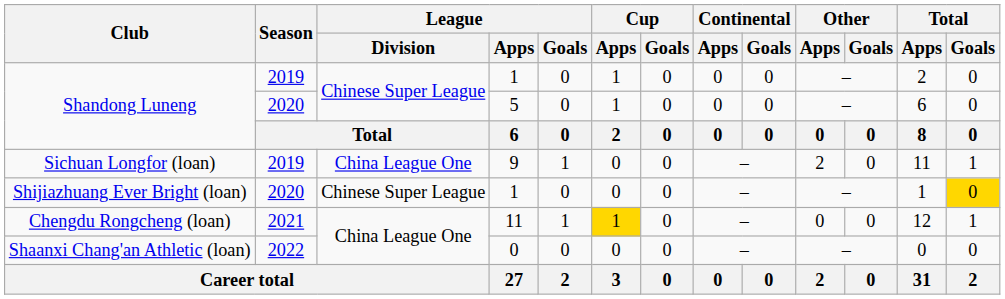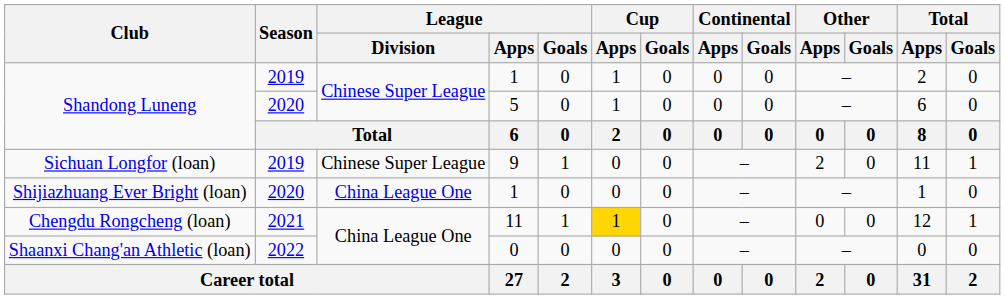 <table class="wikitable" style="text-align: center">
 <tr>
 <th rowspan="2">Club</th>
 <th rowspan="2">Season</th>
 <th colspan="3">League</th>
 <th colspan="2">Cup</th>
 <th colspan="2">Continental</th>
 <th colspan="2">Other</th>
 <th colspan="2">Total</th>
 </tr>
 <tr>
 <th>Division</th>
 <th>Apps</th>
 <th>Goals</th>
 <th>Apps</th>
 <th>Goals</th>
 <th>Apps</th>
 <th>Goals</th>
 <th>Apps</th>
 <th>Goals</th>
 <th>Apps</th>
 <th>Goals</th>
 </tr>
 <tr>
 <td rowspan="3"><a href='#'>Shandong Luneng</a></td>
 <td><a href='#'>2019</a></td>
 <td rowspan="2"><a href='#'>Chinese Super League</a></td>
 <td>1</td>
 <td>0</td>
 <td>1</td>
 <td>0</td>
 <td>0</td>
 <td>0</td>
 <td colspan="2">–</td>
 <td>2</td>
 <td>0</td>
 </tr>
 <tr>
 <td><a href='#'>2020</a></td>
 <td>5</td>
 <td>0</td>
 <td>1</td>
 <td>0</td>
 <td>0</td>
 <td>0</td>
 <td colspan="2">–</td>
 <td>6</td>
 <td>0</td>
 </tr>
 <tr>
 <th colspan=2>Total</th>
 <th>6</th>
 <th>0</th>
 <th>2</th>
 <th>0</th>
 <th>0</th>
 <th>0</th>
 <th>0</th>
 <th>0</th>
 <th>8</th>
 <th>0</th>
 </tr>
 <tr>
 <td><a href='#'>Sichuan Longfor</a> (loan)</td>
 <td><a href='#'>2019</a></td>
-<td><a href='#'>China League One</a></td>
+<td>Chinese Super League</td>
 <td>9</td>
 <td>1</td>
 <td>0</td>
 <td>0</td>
 <td colspan="2">–</td>
 <td>2</td>
 <td>0</td>
 <td>11</td>
 <td>1</td>
 </tr>
 <tr>
 <td><a href='#'>Shijiazhuang Ever Bright</a> (loan)</td>
 <td><a href='#'>2020</a></td>
-<td>Chinese Super League</td>
+<td><a href='#'>China League One</a></td>
 <td>1</td>
 <td>0</td>
 <td>0</td>
 <td>0</td>
 <td colspan="2">–</td>
 <td colspan="2">–</td>
 <td>1</td>
-<td style="background: gold;">0</td>
+<td>0</td>
 </tr>
 <tr>
 <td><a href='#'>Chengdu Rongcheng</a> (loan)</td>
 <td><a href='#'>2021</a></td>
 <td rowspan=2>China League One</td>
 <td>11</td>
 <td>1</td>
 <td style="background: gold;">1</td>
 <td>0</td>
 <td colspan="2">–</td>
 <td>0</td>
 <td>0</td>
 <td>12</td>
 <td>1</td>
 </tr>
 <tr>
 <td><a href='#'>Shaanxi Chang'an Athletic</a> (loan)</td>
 <td><a href='#'>2022</a></td>
 <td>0</td>
 <td>0</td>
 <td>0</td>
 <td>0</td>
 <td colspan="2">–</td>
 <td colspan="2">–</td>
 <td>0</td>
 <td>0</td>
 </tr>
 <tr>
 <th colspan=3>Career total</th>
 <th>27</th>
 <th>2</th>
 <th>3</th>
 <th>0</th>
 <th>0</th>
 <th>0</th>
 <th>2</th>
 <th>0</th>
 <th>31</th>
 <th>2</th>
 </tr>
 </table>
